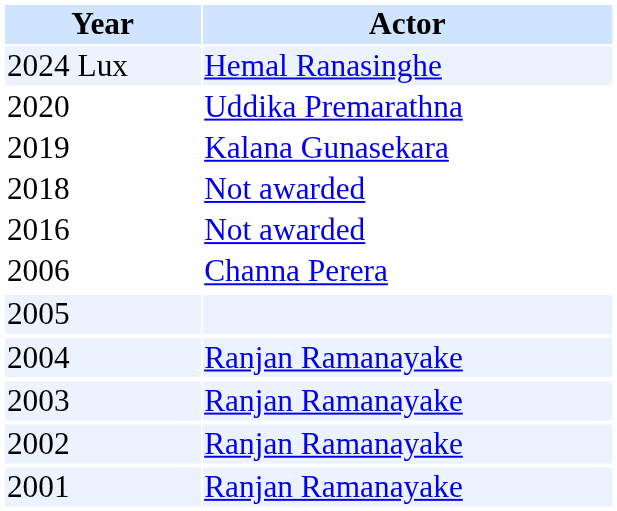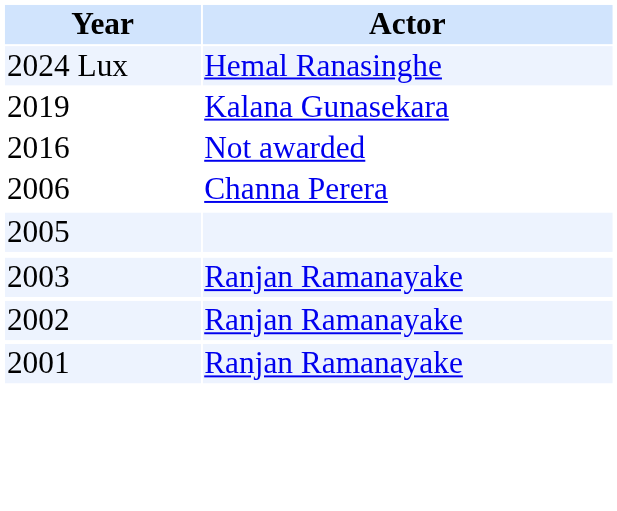 <table cellspacing="1" cellpadding="1" border="0" width="50%">
 <tr bgcolor="#d1e4fd">
 <th>Year</th>
 <th>Actor</th>
 </tr>
 <tr bgcolor=#edf3fe>
 <td>2024 Lux</td>
 <td><a href='#'>Hemal Ranasinghe</a></td>
 </tr>
 <tr>
-<td>2020</td>
-<td><a href='#'>Uddika Premarathna</a></td>
-</tr>
-<tr>
 <td>2019</td>
 <td><a href='#'>Kalana Gunasekara  </a></td>
-</tr>
-<tr>
-<td>2018</td>
-<td><a href='#'>Not awarded </a></td>
 </tr>
 <tr>
 <td>2016</td>
 <td><a href='#'>Not awarded </a></td>
 </tr>
 <tr>
 <td>2006</td>
 <td><a href='#'>Channa Perera</a></td>
 </tr>
 <tr>
 </tr>
 <tr bgcolor=#edf3fe>
 <td>2005</td>
 <td></td>
 </tr>
 <tr>
-</tr>
-<tr bgcolor=#edf3fe>
-<td>2004</td>
-<td><a href='#'>Ranjan Ramanayake</a></td>
 </tr>
 <tr>
 </tr>
 <tr bgcolor=#edf3fe>
 <td>2003</td>
 <td><a href='#'>Ranjan Ramanayake</a></td>
 </tr>
 <tr>
 </tr>
 <tr bgcolor=#edf3fe>
 <td>2002</td>
 <td><a href='#'>Ranjan Ramanayake</a></td>
 </tr>
 <tr>
 </tr>
 <tr bgcolor=#edf3fe>
 <td>2001</td>
 <td><a href='#'>Ranjan Ramanayake</a></td>
 </tr>
 <tr>
 </tr>
 </table>
